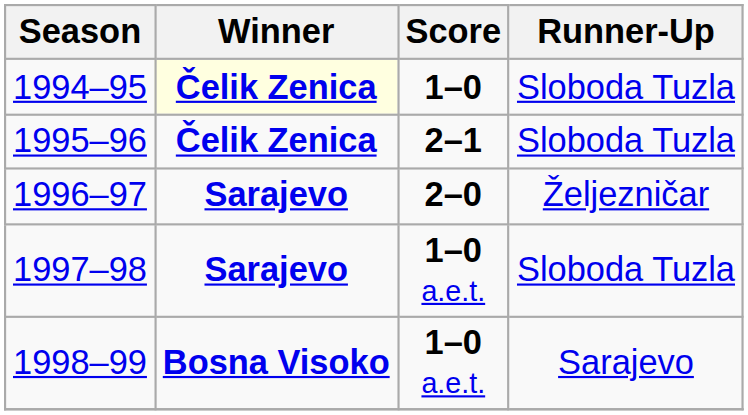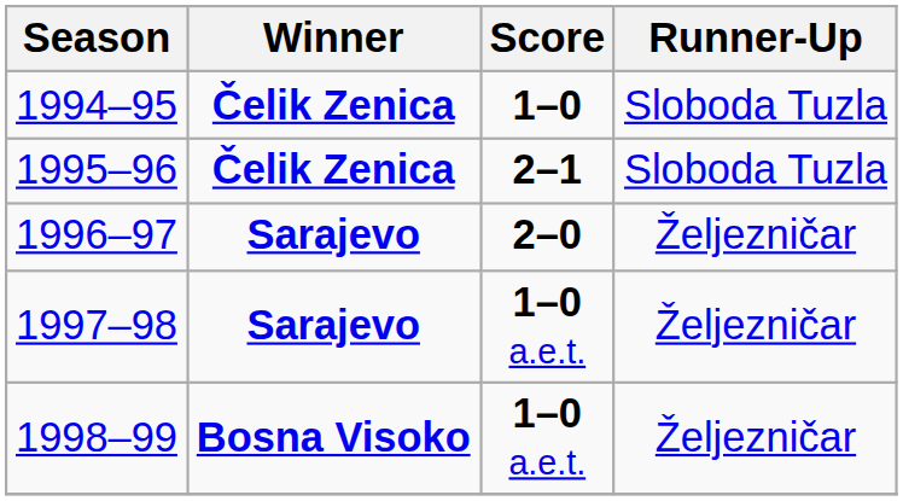 <table class="wikitable" style="text-align: center;">
 <tr>
 <th>Season</th>
 <th>Winner</th>
 <th>Score</th>
 <th>Runner-Up</th>
 </tr>
 <tr>
 <td><a href='#'>1994–95</a></td>
-<td style="background: lightyellow;"><strong><a href='#'>Čelik Zenica</a></strong></td>
+<td><strong><a href='#'>Čelik Zenica</a></strong></td>
 <td><strong>1–0</strong></td>
 <td><a href='#'>Sloboda Tuzla</a></td>
 </tr>
 <tr>
 <td><a href='#'>1995–96</a></td>
 <td><strong><a href='#'>Čelik Zenica</a></strong></td>
 <td><strong>2–1</strong></td>
 <td><a href='#'>Sloboda Tuzla</a></td>
 </tr>
 <tr>
 <td><a href='#'>1996–97</a></td>
 <td><strong><a href='#'>Sarajevo</a></strong></td>
 <td><strong>2–0</strong></td>
 <td><a href='#'>Željezničar</a></td>
 </tr>
 <tr>
 <td><a href='#'>1997–98</a></td>
 <td><strong><a href='#'>Sarajevo</a></strong></td>
 <td><strong>1–0</strong> <br> <small><a href='#'>a.e.t.</a></small></td>
-<td><a href='#'>Sloboda Tuzla</a></td>
+<td><a href='#'>Željezničar</a></td>
 </tr>
 <tr>
 <td><a href='#'>1998–99</a></td>
 <td><strong><a href='#'>Bosna Visoko</a></strong></td>
 <td><strong>1–0</strong> <br> <small><a href='#'>a.e.t.</a></small></td>
-<td><a href='#'>Sarajevo</a></td>
+<td><a href='#'>Željezničar</a></td>
 </tr>
 <tr>
 </tr>
 </table>
